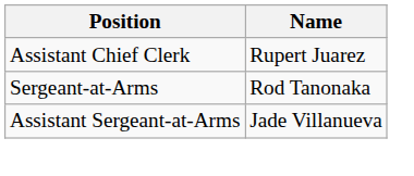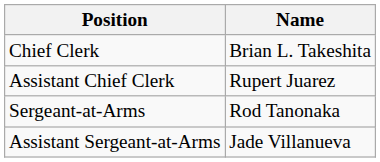 <table class="wikitable">
 <tr>
 <th>Position</th>
 <th>Name</th>
+</tr>
+<tr>
+<td>Chief Clerk</td>
+<td>Brian L. Takeshita</td>
 </tr>
 <tr>
 <td>Assistant Chief Clerk</td>
 <td>Rupert Juarez</td>
 </tr>
 <tr>
 <td>Sergeant-at-Arms</td>
 <td>Rod Tanonaka</td>
 </tr>
 <tr>
 <td>Assistant Sergeant-at-Arms</td>
 <td>Jade Villanueva</td>
 </tr>
 </table>
